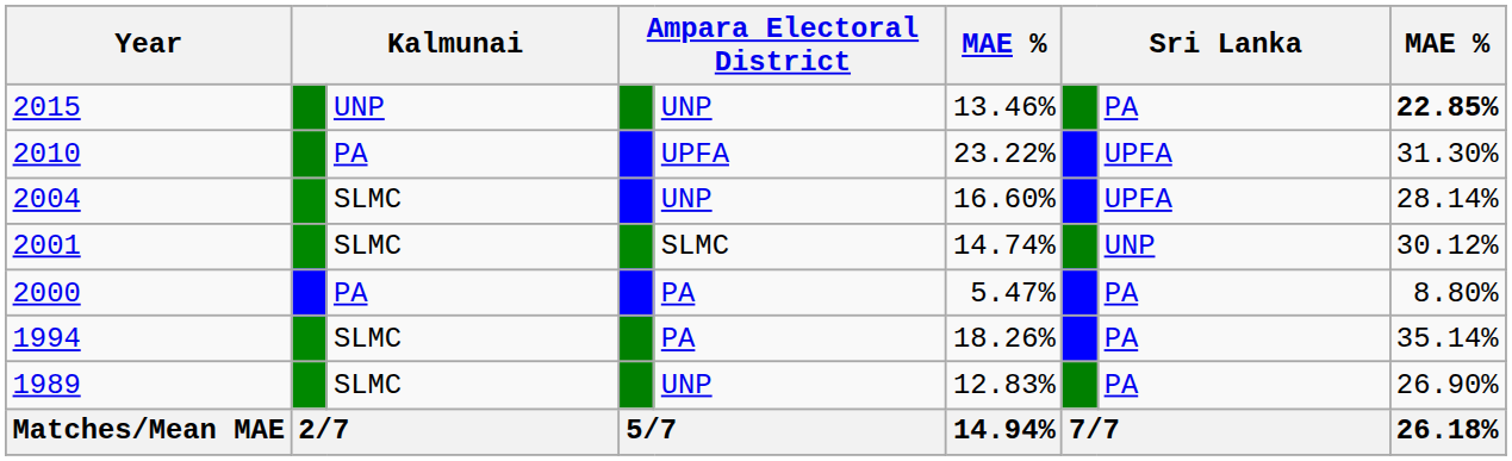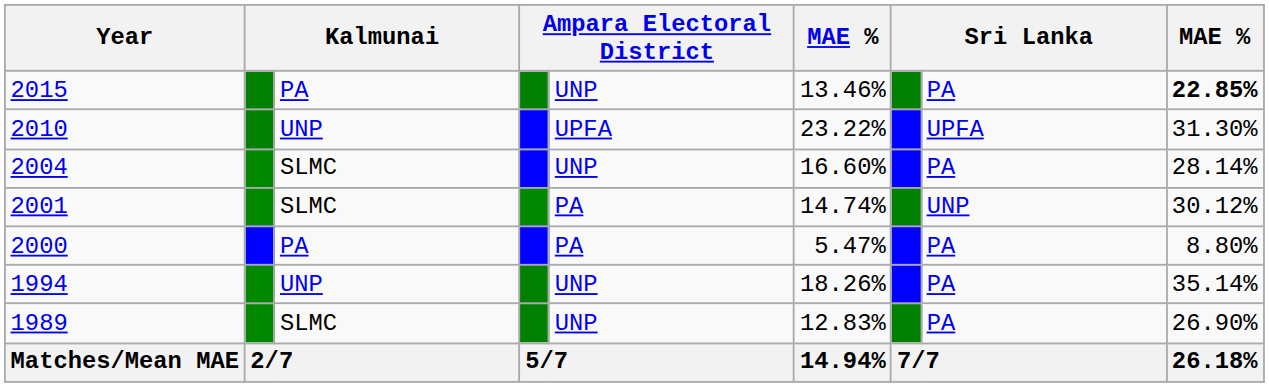 <table class="wikitable">
 <tr>
 <th>Year</th>
 <th colspan="2" width="144px">Kalmunai</th>
 <th colspan="2" width="144px"><a href='#'>Ampara Electoral District</a></th>
 <th><a href='#'>MAE</a> %</th>
 <th colspan="2" width="144px">Sri Lanka</th>
 <th>MAE %</th>
 </tr>
 <tr>
 <td><a href='#'>2015</a></td>
 <td style="background-color:green;" width="10px"></td>
-<td style="text-align:left;"><a href='#'>UNP</a></td>
+<td style="text-align:left;"><a href='#'>PA</a></td>
 <td style="background-color:green;" width="10px"></td>
 <td style="text-align:left;"><a href='#'>UNP</a></td>
 <td style="text-align:right;">13.46%</td>
 <td style="background-color:green;" width="10px"></td>
 <td style="text-align:left;"><a href='#'>PA</a></td>
 <td style="text-align:right;"><strong>22.85%</strong></td>
 </tr>
 <tr>
 <td><a href='#'>2010</a></td>
 <td style="background-color:green;" width="10px"></td>
-<td style="text-align:left;"><a href='#'>PA</a></td>
+<td style="text-align:left;"><a href='#'>UNP</a></td>
 <td style="background-color:blue;" width="10px"></td>
 <td style="text-align:left;"><a href='#'>UPFA</a></td>
 <td style="text-align:right;">23.22%</td>
 <td style="background-color:blue;" width="10px"></td>
 <td style="text-align:left;"><a href='#'>UPFA</a></td>
 <td style="text-align:right;">31.30%</td>
 </tr>
 <tr>
 <td><a href='#'>2004</a></td>
 <td style="background-color:#008800;" width="10px"></td>
 <td style="text-align:left;">SLMC</td>
 <td style="background-color:blue;" width="10px"></td>
 <td style="text-align:left;"><a href='#'>UNP</a></td>
 <td style="text-align:right;">16.60%</td>
 <td style="background-color:blue;" width="10px"></td>
-<td style="text-align:left;"><a href='#'>UPFA</a></td>
+<td style="text-align:left;"><a href='#'>PA</a></td>
 <td style="text-align:right;">28.14%</td>
 </tr>
 <tr>
 <td><a href='#'>2001</a></td>
 <td style="background-color:#008800;" width="10px"></td>
 <td style="text-align:left;">SLMC</td>
 <td style="background-color:#008800;" width="10px"></td>
-<td style="text-align:left;">SLMC</td>
+<td style="text-align:left;"><a href='#'>PA</a></td>
 <td style="text-align:right;">14.74%</td>
 <td style="background-color:green;" width="10px"></td>
 <td style="text-align:left;"><a href='#'>UNP</a></td>
 <td style="text-align:right;">30.12%</td>
 </tr>
 <tr>
 <td><a href='#'>2000</a></td>
 <td style="background-color:blue;" width="10px"></td>
 <td style="text-align:left;"><a href='#'>PA</a></td>
 <td style="background-color:blue;" width="10px"></td>
 <td style="text-align:left;"><a href='#'>PA</a></td>
 <td style="text-align:right;">5.47%</td>
 <td style="background-color:blue;" width="10px"></td>
 <td style="text-align:left;"><a href='#'>PA</a></td>
 <td style="text-align:right;">8.80%</td>
 </tr>
 <tr>
 <td><a href='#'>1994</a></td>
 <td style="background-color:#008800;" width="10px"></td>
-<td style="text-align:left;">SLMC</td>
+<td style="text-align:left;"><a href='#'>UNP</a></td>
 <td style="background-color:green;" width="10px"></td>
-<td style="text-align:left;"><a href='#'>PA</a></td>
+<td style="text-align:left;"><a href='#'>UNP</a></td>
 <td style="text-align:right;">18.26%</td>
 <td style="background-color:blue;" width="10px"></td>
 <td style="text-align:left;"><a href='#'>PA</a></td>
 <td style="text-align:right;">35.14%</td>
 </tr>
 <tr>
 <td><a href='#'>1989</a></td>
 <td style="background-color:#008800;" width="10px"></td>
 <td style="text-align:left;">SLMC</td>
 <td style="background-color:green;" width="10px"></td>
 <td style="text-align:left;"><a href='#'>UNP</a></td>
 <td style="text-align:right;">12.83%</td>
 <td style="background-color:green;" width="10px"></td>
 <td style="text-align:left;"><a href='#'>PA</a></td>
 <td style="text-align:right;">26.90%</td>
 </tr>
 <tr>
 <th>Matches/Mean MAE</th>
 <th style="text-align:left;"colspan="2" width="144px">2/7</th>
 <th style="text-align:left;"colspan="2" width="144px">5/7</th>
 <th style="text-align:right;">14.94%</th>
 <th style="text-align:left;"colspan="2" width="144px">7/7</th>
 <th style="text-align:right;">26.18%</th>
 </tr>
 </table>
